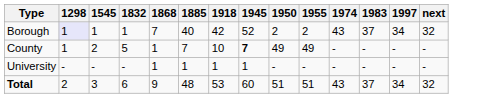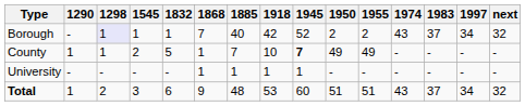 <table class="wikitable">
 <tr>
 <th>Type</th>
+<th>1290</th>
 <th>1298</th>
 <th>1545</th>
 <th>1832</th>
 <th>1868</th>
 <th>1885</th>
 <th>1918</th>
 <th>1945</th>
 <th>1950</th>
 <th>1955</th>
 <th>1974</th>
 <th>1983</th>
 <th>1997</th>
 <th>next</th>
 </tr>
 <tr>
 <td>Borough</td>
+<td>-</td>
 <td style="background: lavender;">1</td>
 <td>1</td>
 <td>1</td>
 <td>7</td>
 <td>40</td>
 <td>42</td>
 <td>52</td>
 <td>2</td>
 <td>2</td>
 <td>43</td>
 <td>37</td>
 <td>34</td>
 <td>32</td>
 </tr>
 <tr>
 <td>County</td>
+<td>1</td>
 <td>1</td>
 <td>2</td>
 <td>5</td>
 <td>1</td>
 <td>7</td>
 <td>10</td>
 <td><strong>7</strong></td>
 <td>49</td>
 <td>49</td>
 <td>-</td>
 <td>-</td>
 <td>-</td>
 <td>-</td>
 </tr>
 <tr>
 <td>University</td>
 <td>-</td>
 <td>-</td>
 <td>-</td>
+<td>-</td>
 <td>1</td>
 <td>1</td>
 <td>1</td>
 <td>1</td>
 <td>-</td>
 <td>-</td>
 <td>-</td>
 <td>-</td>
 <td>-</td>
 <td>-</td>
 </tr>
 <tr>
 <td><strong>Total</strong></td>
+<td>1</td>
 <td>2</td>
 <td>3</td>
 <td>6</td>
 <td>9</td>
 <td>48</td>
 <td>53</td>
 <td>60</td>
 <td>51</td>
 <td>51</td>
 <td>43</td>
 <td>37</td>
 <td>34</td>
 <td>32</td>
 </tr>
 </table>
